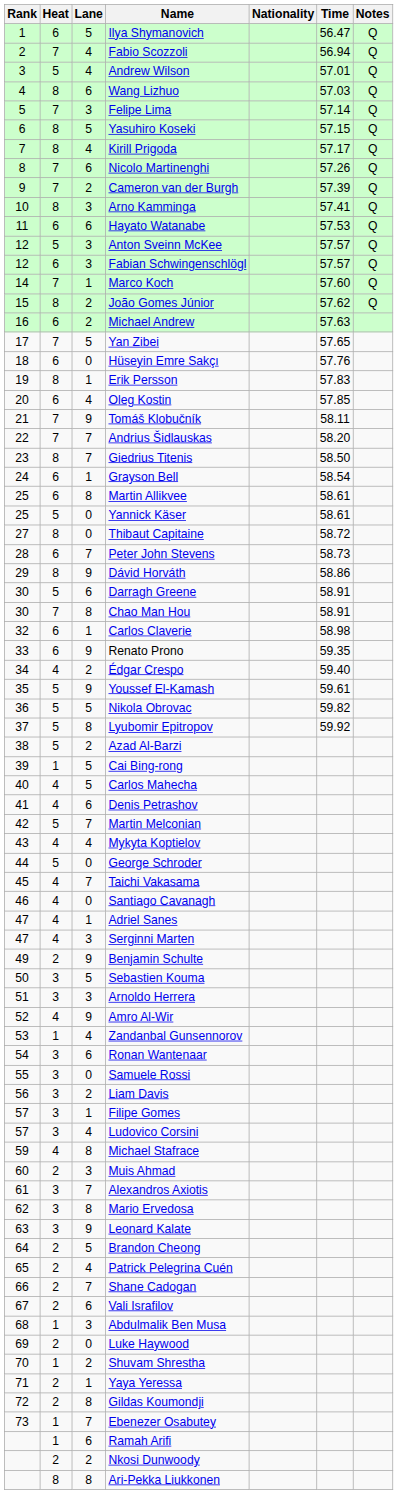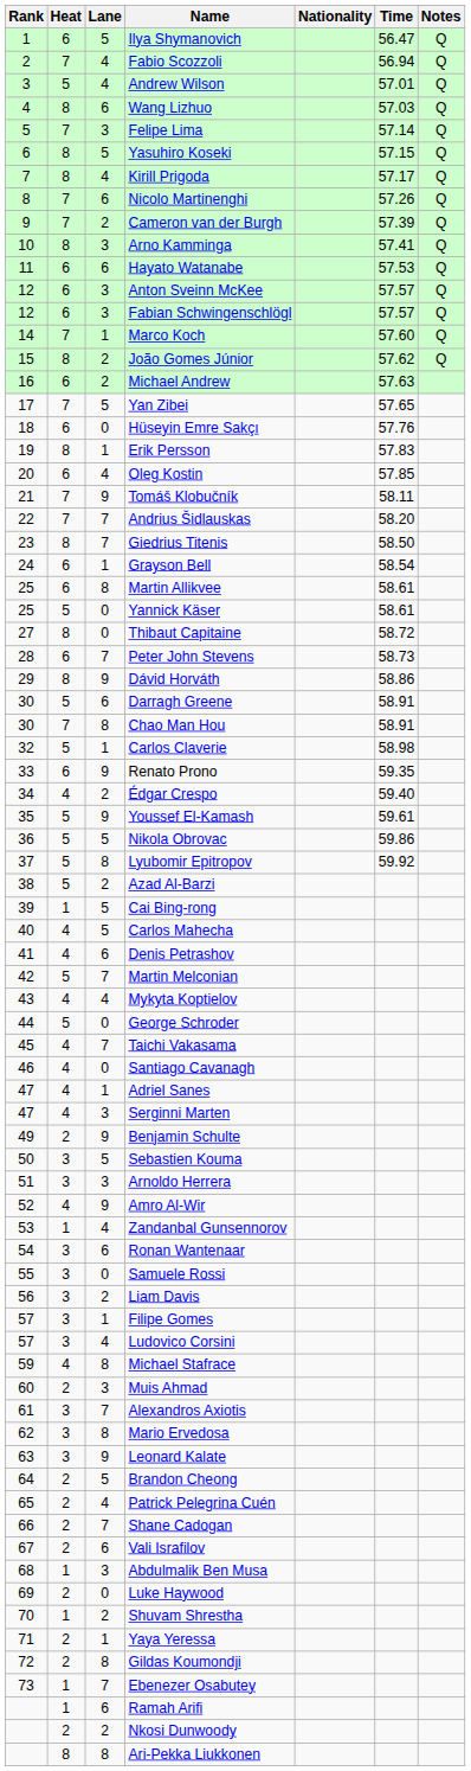 <table class="wikitable sortable" style="text-align:center">
 <tr>
 <th>Rank</th>
 <th>Heat</th>
 <th>Lane</th>
 <th>Name</th>
 <th>Nationality</th>
 <th>Time</th>
 <th>Notes</th>
 </tr>
 <tr bgcolor=ccffcc>
 <td>1</td>
 <td>6</td>
 <td>5</td>
 <td align=left><a href='#'>Ilya Shymanovich</a></td>
 <td align=left></td>
 <td>56.47</td>
 <td>Q</td>
 </tr>
 <tr bgcolor=ccffcc>
 <td>2</td>
 <td>7</td>
 <td>4</td>
 <td align=left><a href='#'>Fabio Scozzoli</a></td>
 <td align=left></td>
 <td>56.94</td>
 <td>Q</td>
 </tr>
 <tr bgcolor=ccffcc>
 <td>3</td>
 <td>5</td>
 <td>4</td>
 <td align=left><a href='#'>Andrew Wilson</a></td>
 <td align=left></td>
 <td>57.01</td>
 <td>Q</td>
 </tr>
 <tr bgcolor=ccffcc>
 <td>4</td>
 <td>8</td>
 <td>6</td>
 <td align=left><a href='#'>Wang Lizhuo</a></td>
 <td align=left></td>
 <td>57.03</td>
 <td>Q</td>
 </tr>
 <tr bgcolor=ccffcc>
 <td>5</td>
 <td>7</td>
 <td>3</td>
 <td align=left><a href='#'>Felipe Lima</a></td>
 <td align=left></td>
 <td>57.14</td>
 <td>Q</td>
 </tr>
 <tr bgcolor=ccffcc>
 <td>6</td>
 <td>8</td>
 <td>5</td>
 <td align=left><a href='#'>Yasuhiro Koseki</a></td>
 <td align=left></td>
 <td>57.15</td>
 <td>Q</td>
 </tr>
 <tr bgcolor=ccffcc>
 <td>7</td>
 <td>8</td>
 <td>4</td>
 <td align=left><a href='#'>Kirill Prigoda</a></td>
 <td align=left></td>
 <td>57.17</td>
 <td>Q</td>
 </tr>
 <tr bgcolor=ccffcc>
 <td>8</td>
 <td>7</td>
 <td>6</td>
 <td align=left><a href='#'>Nicolo Martinenghi</a></td>
 <td align=left></td>
 <td>57.26</td>
 <td>Q</td>
 </tr>
 <tr bgcolor=ccffcc>
 <td>9</td>
 <td>7</td>
 <td>2</td>
 <td align=left><a href='#'>Cameron van der Burgh</a></td>
 <td align=left></td>
 <td>57.39</td>
 <td>Q</td>
 </tr>
 <tr bgcolor=ccffcc>
 <td>10</td>
 <td>8</td>
 <td>3</td>
 <td align=left><a href='#'>Arno Kamminga</a></td>
 <td align=left></td>
 <td>57.41</td>
 <td>Q</td>
 </tr>
 <tr bgcolor=ccffcc>
 <td>11</td>
 <td>6</td>
 <td>6</td>
 <td align=left><a href='#'>Hayato Watanabe</a></td>
 <td align=left></td>
 <td>57.53</td>
 <td>Q</td>
 </tr>
 <tr bgcolor=ccffcc>
 <td>12</td>
-<td>5</td>
+<td>6</td>
 <td>3</td>
 <td align=left><a href='#'>Anton Sveinn McKee</a></td>
 <td align=left></td>
 <td>57.57</td>
 <td>Q</td>
 </tr>
 <tr bgcolor=ccffcc>
 <td>12</td>
 <td>6</td>
 <td>3</td>
 <td align=left><a href='#'>Fabian Schwingenschlögl</a></td>
 <td align=left></td>
 <td>57.57</td>
 <td>Q</td>
 </tr>
 <tr bgcolor=ccffcc>
 <td>14</td>
 <td>7</td>
 <td>1</td>
 <td align=left><a href='#'>Marco Koch</a></td>
 <td align=left></td>
 <td>57.60</td>
 <td>Q</td>
 </tr>
 <tr bgcolor=ccffcc>
 <td>15</td>
 <td>8</td>
 <td>2</td>
 <td align=left><a href='#'>João Gomes Júnior</a></td>
 <td align=left></td>
 <td>57.62</td>
 <td>Q</td>
 </tr>
 <tr bgcolor=ccffcc>
 <td>16</td>
 <td>6</td>
 <td>2</td>
 <td align=left><a href='#'>Michael Andrew</a></td>
 <td align=left></td>
 <td>57.63</td>
 <td></td>
 </tr>
 <tr>
 <td>17</td>
 <td>7</td>
 <td>5</td>
 <td align=left><a href='#'>Yan Zibei</a></td>
 <td align=left></td>
 <td>57.65</td>
 <td></td>
 </tr>
 <tr>
 <td>18</td>
 <td>6</td>
 <td>0</td>
 <td align=left><a href='#'>Hüseyin Emre Sakçı</a></td>
 <td align=left></td>
 <td>57.76</td>
 <td></td>
 </tr>
 <tr>
 <td>19</td>
 <td>8</td>
 <td>1</td>
 <td align=left><a href='#'>Erik Persson</a></td>
 <td align=left></td>
 <td>57.83</td>
 <td></td>
 </tr>
 <tr>
 <td>20</td>
 <td>6</td>
 <td>4</td>
 <td align=left><a href='#'>Oleg Kostin</a></td>
 <td align=left></td>
 <td>57.85</td>
 <td></td>
 </tr>
 <tr>
 <td>21</td>
 <td>7</td>
 <td>9</td>
 <td align=left><a href='#'>Tomáš Klobučník</a></td>
 <td align=left></td>
 <td>58.11</td>
 <td></td>
 </tr>
 <tr>
 <td>22</td>
 <td>7</td>
 <td>7</td>
 <td align=left><a href='#'>Andrius Šidlauskas</a></td>
 <td align=left></td>
 <td>58.20</td>
 <td></td>
 </tr>
 <tr>
 <td>23</td>
 <td>8</td>
 <td>7</td>
 <td align=left><a href='#'>Giedrius Titenis</a></td>
 <td align=left></td>
 <td>58.50</td>
 <td></td>
 </tr>
 <tr>
 <td>24</td>
 <td>6</td>
 <td>1</td>
 <td align=left><a href='#'>Grayson Bell</a></td>
 <td align=left></td>
 <td>58.54</td>
 <td></td>
 </tr>
 <tr>
 <td>25</td>
 <td>6</td>
 <td>8</td>
 <td align=left><a href='#'>Martin Allikvee</a></td>
 <td align=left></td>
 <td>58.61</td>
 <td></td>
 </tr>
 <tr>
 <td>25</td>
 <td>5</td>
 <td>0</td>
 <td align=left><a href='#'>Yannick Käser</a></td>
 <td align=left></td>
 <td>58.61</td>
 <td></td>
 </tr>
 <tr>
 <td>27</td>
 <td>8</td>
 <td>0</td>
 <td align=left><a href='#'>Thibaut Capitaine</a></td>
 <td align=left></td>
 <td>58.72</td>
 <td></td>
 </tr>
 <tr>
 <td>28</td>
 <td>6</td>
 <td>7</td>
 <td align=left><a href='#'>Peter John Stevens</a></td>
 <td align=left></td>
 <td>58.73</td>
 <td></td>
 </tr>
 <tr>
 <td>29</td>
 <td>8</td>
 <td>9</td>
 <td align=left><a href='#'>Dávid Horváth</a></td>
 <td align=left></td>
 <td>58.86</td>
 <td></td>
 </tr>
 <tr>
 <td>30</td>
 <td>5</td>
 <td>6</td>
 <td align=left><a href='#'>Darragh Greene</a></td>
 <td align=left></td>
 <td>58.91</td>
 <td></td>
 </tr>
 <tr>
 <td>30</td>
 <td>7</td>
 <td>8</td>
 <td align=left><a href='#'>Chao Man Hou</a></td>
 <td align=left></td>
 <td>58.91</td>
 <td></td>
 </tr>
 <tr>
 <td>32</td>
-<td>6</td>
+<td>5</td>
 <td>1</td>
 <td align=left><a href='#'>Carlos Claverie</a></td>
 <td align=left></td>
 <td>58.98</td>
 <td></td>
 </tr>
 <tr>
 <td>33</td>
 <td>6</td>
 <td>9</td>
 <td align=left>Renato Prono</td>
 <td align=left></td>
 <td>59.35</td>
 <td></td>
 </tr>
 <tr>
 <td>34</td>
 <td>4</td>
 <td>2</td>
 <td align=left><a href='#'>Édgar Crespo</a></td>
 <td align=left></td>
 <td>59.40</td>
 <td></td>
 </tr>
 <tr>
 <td>35</td>
 <td>5</td>
 <td>9</td>
 <td align=left><a href='#'>Youssef El-Kamash</a></td>
 <td align=left></td>
 <td>59.61</td>
 <td></td>
 </tr>
 <tr>
 <td>36</td>
 <td>5</td>
 <td>5</td>
 <td align=left><a href='#'>Nikola Obrovac</a></td>
 <td align=left></td>
-<td>59.82</td>
+<td>59.86</td>
 <td></td>
 </tr>
 <tr>
 <td>37</td>
 <td>5</td>
 <td>8</td>
 <td align=left><a href='#'>Lyubomir Epitropov</a></td>
 <td align=left></td>
 <td>59.92</td>
 <td></td>
 </tr>
 <tr>
 <td>38</td>
 <td>5</td>
 <td>2</td>
 <td align=left><a href='#'>Azad Al-Barzi</a></td>
 <td align=left></td>
 <td></td>
 <td></td>
 </tr>
 <tr>
 <td>39</td>
 <td>1</td>
 <td>5</td>
 <td align=left><a href='#'>Cai Bing-rong</a></td>
 <td align=left></td>
 <td></td>
 <td></td>
 </tr>
 <tr>
 <td>40</td>
 <td>4</td>
 <td>5</td>
 <td align=left><a href='#'>Carlos Mahecha</a></td>
 <td align=left></td>
 <td></td>
 <td></td>
 </tr>
 <tr>
 <td>41</td>
 <td>4</td>
 <td>6</td>
 <td align=left><a href='#'>Denis Petrashov</a></td>
 <td align=left></td>
 <td></td>
 <td></td>
 </tr>
 <tr>
 <td>42</td>
 <td>5</td>
 <td>7</td>
 <td align=left><a href='#'>Martin Melconian</a></td>
 <td align=left></td>
 <td></td>
 <td></td>
 </tr>
 <tr>
 <td>43</td>
 <td>4</td>
 <td>4</td>
 <td align=left><a href='#'>Mykyta Koptielov</a></td>
 <td align=left></td>
 <td></td>
 <td></td>
 </tr>
 <tr>
 <td>44</td>
 <td>5</td>
 <td>0</td>
 <td align=left><a href='#'>George Schroder</a></td>
 <td align=left></td>
 <td></td>
 <td></td>
 </tr>
 <tr>
 <td>45</td>
 <td>4</td>
 <td>7</td>
 <td align=left><a href='#'>Taichi Vakasama</a></td>
 <td align=left></td>
 <td></td>
 <td></td>
 </tr>
 <tr>
 <td>46</td>
 <td>4</td>
 <td>0</td>
 <td align=left><a href='#'>Santiago Cavanagh</a></td>
 <td align=left></td>
 <td></td>
 <td></td>
 </tr>
 <tr>
 <td>47</td>
 <td>4</td>
 <td>1</td>
 <td align=left><a href='#'>Adriel Sanes</a></td>
 <td align=left></td>
 <td></td>
 <td></td>
 </tr>
 <tr>
 <td>47</td>
 <td>4</td>
 <td>3</td>
 <td align=left><a href='#'>Serginni Marten</a></td>
 <td align=left></td>
 <td></td>
 <td></td>
 </tr>
 <tr>
 <td>49</td>
 <td>2</td>
 <td>9</td>
 <td align=left><a href='#'>Benjamin Schulte</a></td>
 <td align=left></td>
 <td></td>
 <td></td>
 </tr>
 <tr>
 <td>50</td>
 <td>3</td>
 <td>5</td>
 <td align=left><a href='#'>Sebastien Kouma</a></td>
 <td align=left></td>
 <td></td>
 <td></td>
 </tr>
 <tr>
 <td>51</td>
 <td>3</td>
 <td>3</td>
 <td align=left><a href='#'>Arnoldo Herrera</a></td>
 <td align=left></td>
 <td></td>
 <td></td>
 </tr>
 <tr>
 <td>52</td>
 <td>4</td>
 <td>9</td>
 <td align=left><a href='#'>Amro Al-Wir</a></td>
 <td align=left></td>
 <td></td>
 <td></td>
 </tr>
 <tr>
 <td>53</td>
 <td>1</td>
 <td>4</td>
 <td align=left><a href='#'>Zandanbal Gunsennorov</a></td>
 <td align=left></td>
 <td></td>
 <td></td>
 </tr>
 <tr>
 <td>54</td>
 <td>3</td>
 <td>6</td>
 <td align=left><a href='#'>Ronan Wantenaar</a></td>
 <td align=left></td>
 <td></td>
 <td></td>
 </tr>
 <tr>
 <td>55</td>
 <td>3</td>
 <td>0</td>
 <td align=left><a href='#'>Samuele Rossi</a></td>
 <td align=left></td>
 <td></td>
 <td></td>
 </tr>
 <tr>
 <td>56</td>
 <td>3</td>
 <td>2</td>
 <td align=left><a href='#'>Liam Davis</a></td>
 <td align=left></td>
 <td></td>
 <td></td>
 </tr>
 <tr>
 <td>57</td>
 <td>3</td>
 <td>1</td>
 <td align=left><a href='#'>Filipe Gomes</a></td>
 <td align=left></td>
 <td></td>
 <td></td>
 </tr>
 <tr>
 <td>57</td>
 <td>3</td>
 <td>4</td>
 <td align=left><a href='#'>Ludovico Corsini</a></td>
 <td align=left></td>
 <td></td>
 <td></td>
 </tr>
 <tr>
 <td>59</td>
 <td>4</td>
 <td>8</td>
 <td align=left><a href='#'>Michael Stafrace</a></td>
 <td align=left></td>
 <td></td>
 <td></td>
 </tr>
 <tr>
 <td>60</td>
 <td>2</td>
 <td>3</td>
 <td align=left><a href='#'>Muis Ahmad</a></td>
 <td align=left></td>
 <td></td>
 <td></td>
 </tr>
 <tr>
 <td>61</td>
 <td>3</td>
 <td>7</td>
 <td align=left><a href='#'>Alexandros Axiotis</a></td>
 <td align=left></td>
 <td></td>
 <td></td>
 </tr>
 <tr>
 <td>62</td>
 <td>3</td>
 <td>8</td>
 <td align=left><a href='#'>Mario Ervedosa</a></td>
 <td align=left></td>
 <td></td>
 <td></td>
 </tr>
 <tr>
 <td>63</td>
 <td>3</td>
 <td>9</td>
 <td align=left><a href='#'>Leonard Kalate</a></td>
 <td align=left></td>
 <td></td>
 <td></td>
 </tr>
 <tr>
 <td>64</td>
 <td>2</td>
 <td>5</td>
 <td align=left><a href='#'>Brandon Cheong</a></td>
 <td align=left></td>
 <td></td>
 <td></td>
 </tr>
 <tr>
 <td>65</td>
 <td>2</td>
 <td>4</td>
 <td align=left><a href='#'>Patrick Pelegrina Cuén</a></td>
 <td align=left></td>
 <td></td>
 <td></td>
 </tr>
 <tr>
 <td>66</td>
 <td>2</td>
 <td>7</td>
 <td align=left><a href='#'>Shane Cadogan</a></td>
 <td align=left></td>
 <td></td>
 <td></td>
 </tr>
 <tr>
 <td>67</td>
 <td>2</td>
 <td>6</td>
 <td align=left><a href='#'>Vali Israfilov</a></td>
 <td align=left></td>
 <td></td>
 <td></td>
 </tr>
 <tr>
 <td>68</td>
 <td>1</td>
 <td>3</td>
 <td align=left><a href='#'>Abdulmalik Ben Musa</a></td>
 <td align=left></td>
 <td></td>
 <td></td>
 </tr>
 <tr>
 <td>69</td>
 <td>2</td>
 <td>0</td>
 <td align=left><a href='#'>Luke Haywood</a></td>
 <td align=left></td>
 <td></td>
 <td></td>
 </tr>
 <tr>
 <td>70</td>
 <td>1</td>
 <td>2</td>
 <td align=left><a href='#'>Shuvam Shrestha</a></td>
 <td align=left></td>
 <td></td>
 <td></td>
 </tr>
 <tr>
 <td>71</td>
 <td>2</td>
 <td>1</td>
 <td align=left><a href='#'>Yaya Yeressa</a></td>
 <td align=left></td>
 <td></td>
 <td></td>
 </tr>
 <tr>
 <td>72</td>
 <td>2</td>
 <td>8</td>
 <td align=left><a href='#'>Gildas Koumondji</a></td>
 <td align=left></td>
 <td></td>
 <td></td>
 </tr>
 <tr>
 <td>73</td>
 <td>1</td>
 <td>7</td>
 <td align=left><a href='#'>Ebenezer Osabutey</a></td>
 <td align=left></td>
 <td></td>
 <td></td>
 </tr>
 <tr>
 <td></td>
 <td>1</td>
 <td>6</td>
 <td align=left><a href='#'>Ramah Arifi</a></td>
 <td align=left></td>
 <td></td>
 <td></td>
 </tr>
 <tr>
 <td></td>
 <td>2</td>
 <td>2</td>
 <td align=left><a href='#'>Nkosi Dunwoody</a></td>
 <td align=left></td>
 <td></td>
 <td></td>
 </tr>
 <tr>
 <td></td>
 <td>8</td>
 <td>8</td>
 <td align=left><a href='#'>Ari-Pekka Liukkonen</a></td>
 <td align=left></td>
 <td></td>
 <td></td>
 </tr>
 </table>
